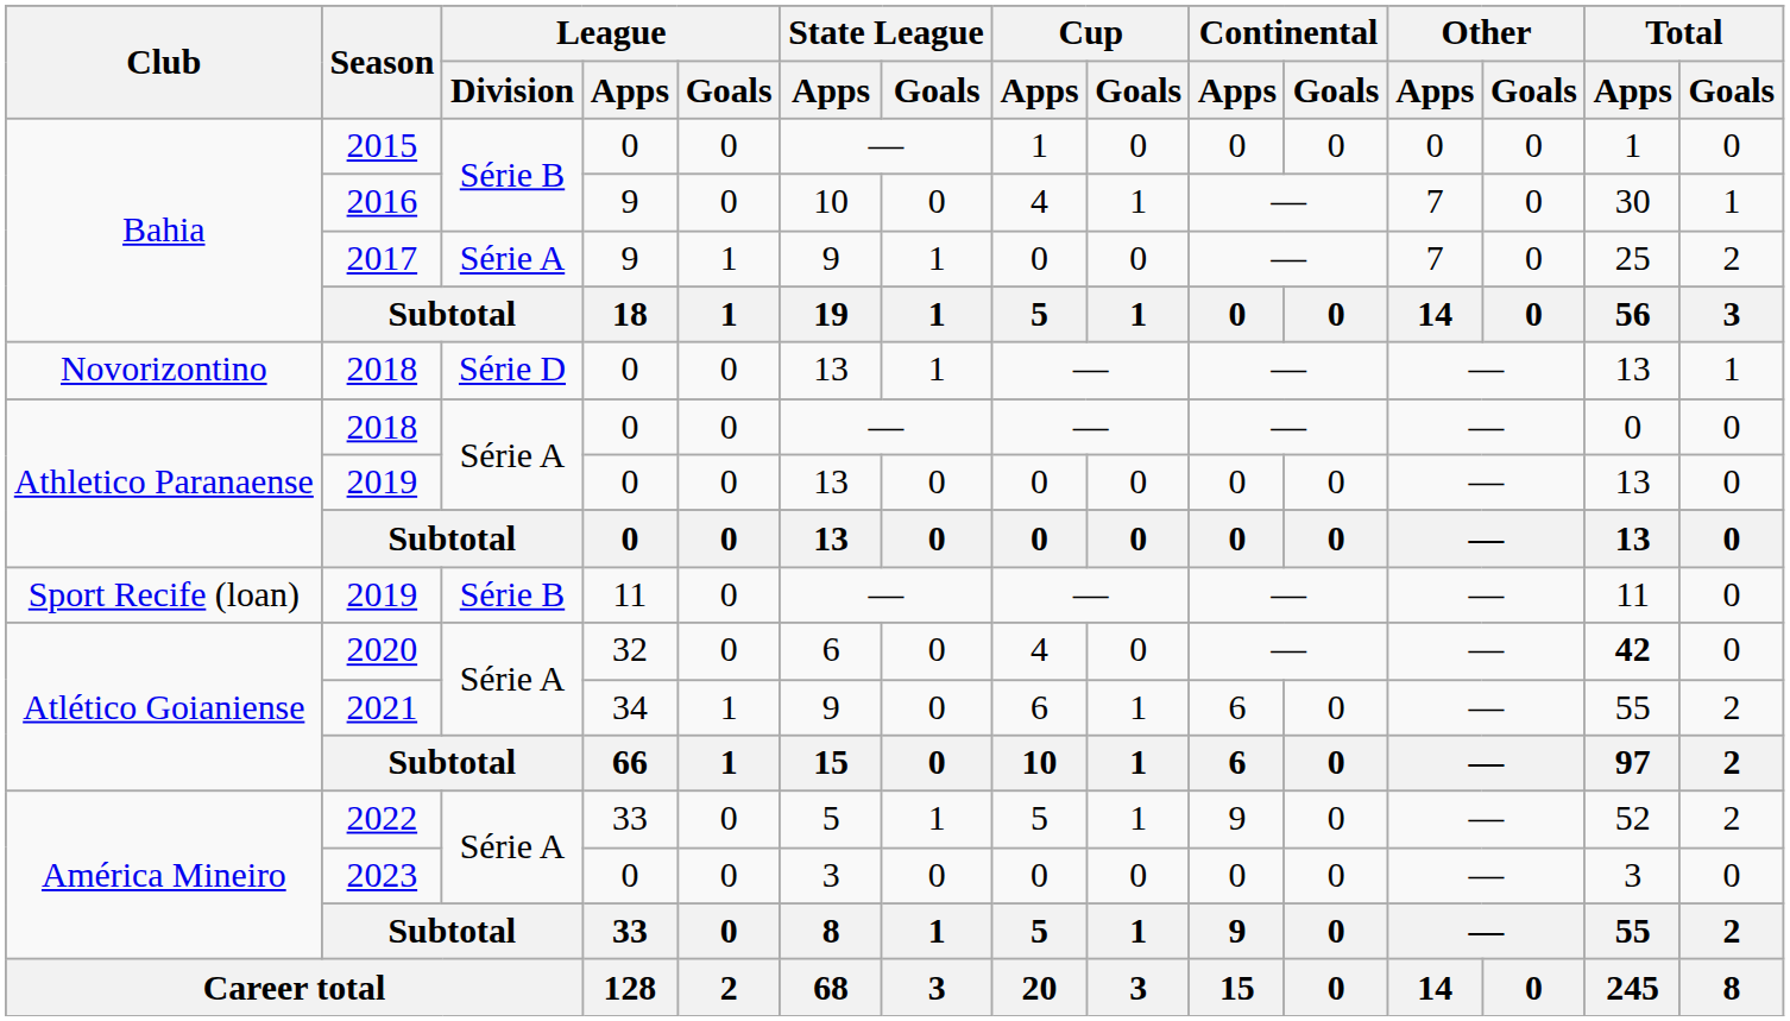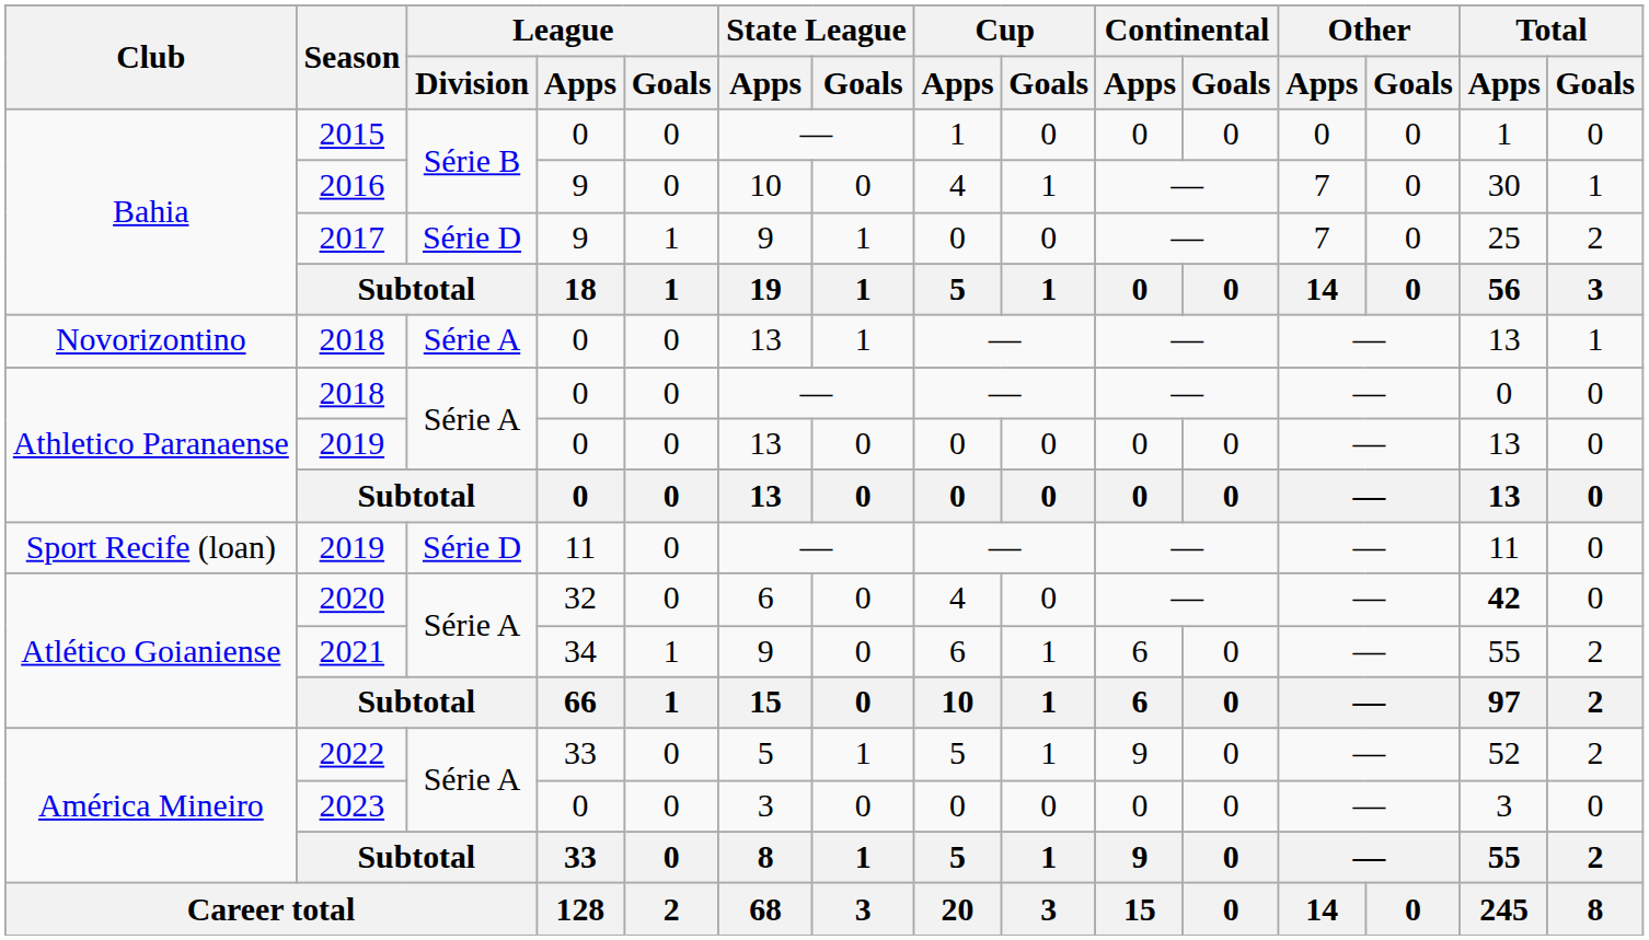 <table class="wikitable" style="text-align: center;">
 <tr>
 <th rowspan="2">Club</th>
 <th rowspan="2">Season</th>
 <th colspan="3">League</th>
 <th colspan="2">State League</th>
 <th colspan="2">Cup</th>
 <th colspan="2">Continental</th>
 <th colspan="2">Other</th>
 <th colspan="2">Total</th>
 </tr>
 <tr>
 <th>Division</th>
 <th>Apps</th>
 <th>Goals</th>
 <th>Apps</th>
 <th>Goals</th>
 <th>Apps</th>
 <th>Goals</th>
 <th>Apps</th>
 <th>Goals</th>
 <th>Apps</th>
 <th>Goals</th>
 <th>Apps</th>
 <th>Goals</th>
 </tr>
 <tr>
 <td rowspan=4 valign="center"><a href='#'>Bahia</a></td>
 <td><a href='#'>2015</a></td>
 <td rowspan=2><a href='#'>Série B</a></td>
 <td>0</td>
 <td>0</td>
 <td colspan="2">—</td>
 <td>1</td>
 <td>0</td>
 <td>0</td>
 <td>0</td>
 <td>0</td>
 <td>0</td>
 <td>1</td>
 <td>0</td>
 </tr>
 <tr>
 <td><a href='#'>2016</a></td>
 <td>9</td>
 <td>0</td>
 <td>10</td>
 <td>0</td>
 <td>4</td>
 <td>1</td>
 <td colspan="2">—</td>
 <td>7</td>
 <td>0</td>
 <td>30</td>
 <td>1</td>
 </tr>
 <tr>
 <td><a href='#'>2017</a></td>
-<td><a href='#'>Série A</a></td>
+<td><a href='#'>Série D</a></td>
 <td>9</td>
 <td>1</td>
 <td>9</td>
 <td>1</td>
 <td>0</td>
 <td>0</td>
 <td colspan="2">—</td>
 <td>7</td>
 <td>0</td>
 <td>25</td>
 <td>2</td>
 </tr>
 <tr>
 <th colspan="2">Subtotal</th>
 <th>18</th>
 <th>1</th>
 <th>19</th>
 <th>1</th>
 <th>5</th>
 <th>1</th>
 <th>0</th>
 <th>0</th>
 <th>14</th>
 <th>0</th>
 <th>56</th>
 <th>3</th>
 </tr>
 <tr>
 <td valign="center"><a href='#'>Novorizontino</a></td>
 <td><a href='#'>2018</a></td>
-<td><a href='#'>Série D</a></td>
+<td><a href='#'>Série A</a></td>
 <td>0</td>
 <td>0</td>
 <td>13</td>
 <td>1</td>
 <td colspan="2">—</td>
 <td colspan="2">—</td>
 <td colspan="2">—</td>
 <td>13</td>
 <td>1</td>
 </tr>
 <tr>
 <td rowspan="3" valign="center"><a href='#'>Athletico Paranaense</a></td>
 <td><a href='#'>2018</a></td>
 <td rowspan="2">Série A</td>
 <td>0</td>
 <td>0</td>
 <td colspan="2">—</td>
 <td colspan="2">—</td>
 <td colspan="2">—</td>
 <td colspan="2">—</td>
 <td>0</td>
 <td>0</td>
 </tr>
 <tr>
 <td><a href='#'>2019</a></td>
 <td>0</td>
 <td>0</td>
 <td>13</td>
 <td>0</td>
 <td>0</td>
 <td>0</td>
 <td>0</td>
 <td>0</td>
 <td colspan="2">—</td>
 <td>13</td>
 <td>0</td>
 </tr>
 <tr>
 <th colspan="2">Subtotal</th>
 <th>0</th>
 <th>0</th>
 <th>13</th>
 <th>0</th>
 <th>0</th>
 <th>0</th>
 <th>0</th>
 <th>0</th>
 <th colspan="2">—</th>
 <th>13</th>
 <th>0</th>
 </tr>
 <tr>
 <td><a href='#'>Sport Recife</a> (loan)</td>
 <td><a href='#'>2019</a></td>
-<td><a href='#'>Série B</a></td>
+<td><a href='#'>Série D</a></td>
 <td>11</td>
 <td>0</td>
 <td colspan="2">—</td>
 <td colspan="2">—</td>
 <td colspan="2">—</td>
 <td colspan="2">—</td>
 <td>11</td>
 <td>0</td>
 </tr>
 <tr>
 <td rowspan="3" valign="center"><a href='#'>Atlético Goianiense</a></td>
 <td><a href='#'>2020</a></td>
 <td rowspan="2">Série A</td>
 <td>32</td>
 <td>0</td>
 <td>6</td>
 <td>0</td>
 <td>4</td>
 <td>0</td>
 <td colspan="2">—</td>
 <td colspan="2">—</td>
 <td><strong>42</strong></td>
 <td>0</td>
 </tr>
 <tr>
 <td><a href='#'>2021</a></td>
 <td>34</td>
 <td>1</td>
 <td>9</td>
 <td>0</td>
 <td>6</td>
 <td>1</td>
 <td>6</td>
 <td>0</td>
 <td colspan="2">—</td>
 <td>55</td>
 <td>2</td>
 </tr>
 <tr>
 <th colspan="2">Subtotal</th>
 <th>66</th>
 <th>1</th>
 <th>15</th>
 <th>0</th>
 <th>10</th>
 <th>1</th>
 <th>6</th>
 <th>0</th>
 <th colspan="2">—</th>
 <th>97</th>
 <th>2</th>
 </tr>
 <tr>
 <td rowspan="3" valign="center"><a href='#'>América Mineiro</a></td>
 <td><a href='#'>2022</a></td>
 <td rowspan="2">Série A</td>
 <td>33</td>
 <td>0</td>
 <td>5</td>
 <td>1</td>
 <td>5</td>
 <td>1</td>
 <td>9</td>
 <td>0</td>
 <td colspan="2">—</td>
 <td>52</td>
 <td>2</td>
 </tr>
 <tr>
 <td><a href='#'>2023</a></td>
 <td>0</td>
 <td>0</td>
 <td>3</td>
 <td>0</td>
 <td>0</td>
 <td>0</td>
 <td>0</td>
 <td>0</td>
 <td colspan="2">—</td>
 <td>3</td>
 <td>0</td>
 </tr>
 <tr>
 <th colspan="2">Subtotal</th>
 <th>33</th>
 <th>0</th>
 <th>8</th>
 <th>1</th>
 <th>5</th>
 <th>1</th>
 <th>9</th>
 <th>0</th>
 <th colspan="2">—</th>
 <th>55</th>
 <th>2</th>
 </tr>
 <tr>
 <th colspan="3"><strong>Career total</strong></th>
 <th>128</th>
 <th>2</th>
 <th>68</th>
 <th>3</th>
 <th>20</th>
 <th>3</th>
 <th>15</th>
 <th>0</th>
 <th>14</th>
 <th>0</th>
 <th>245</th>
 <th>8</th>
 </tr>
 </table>
